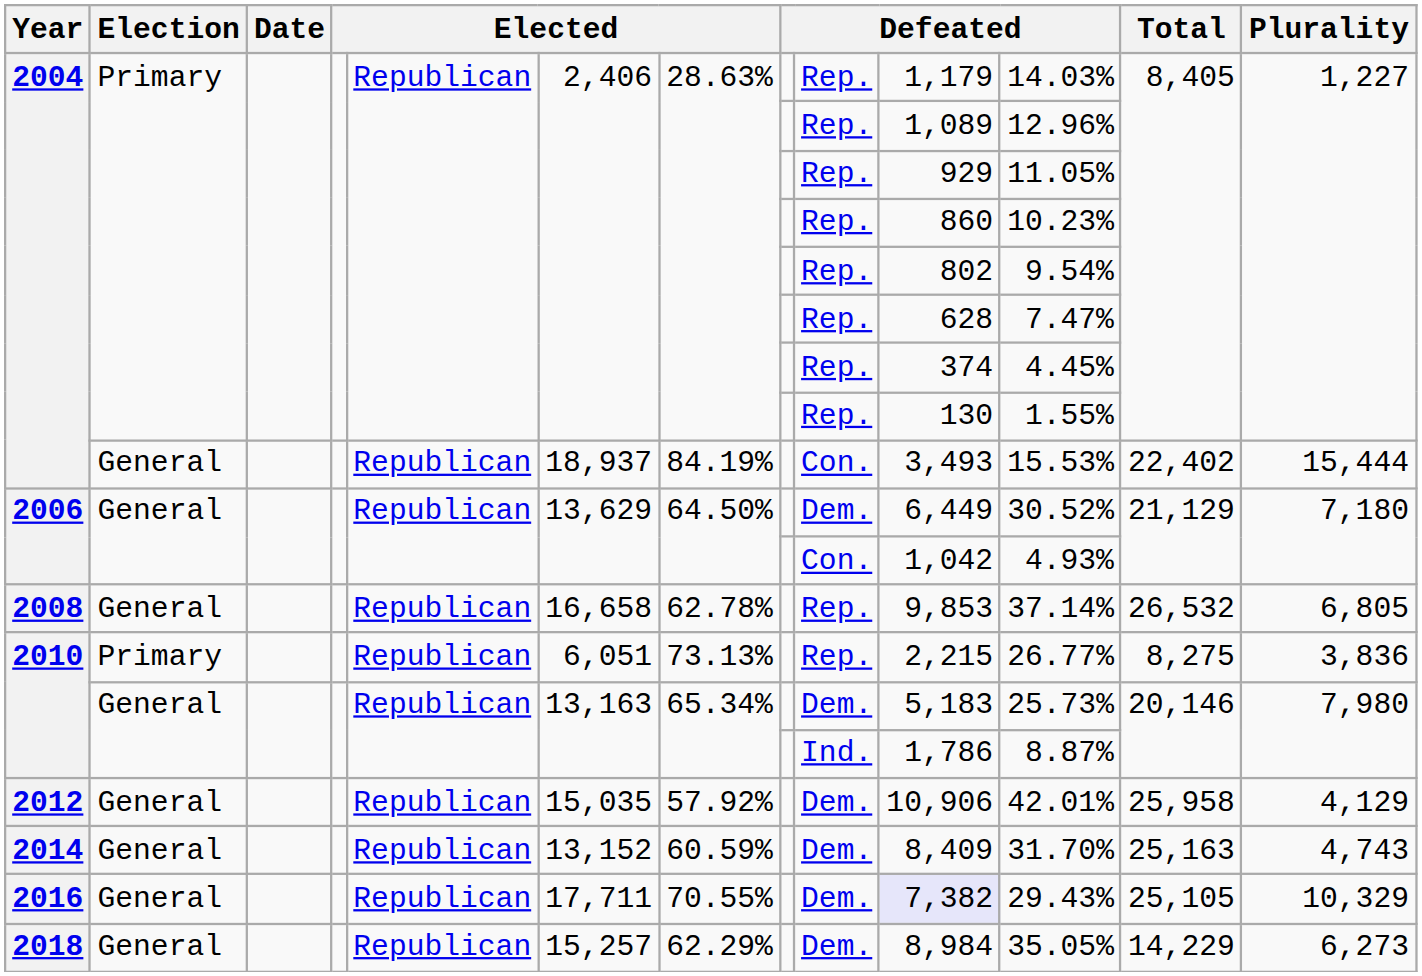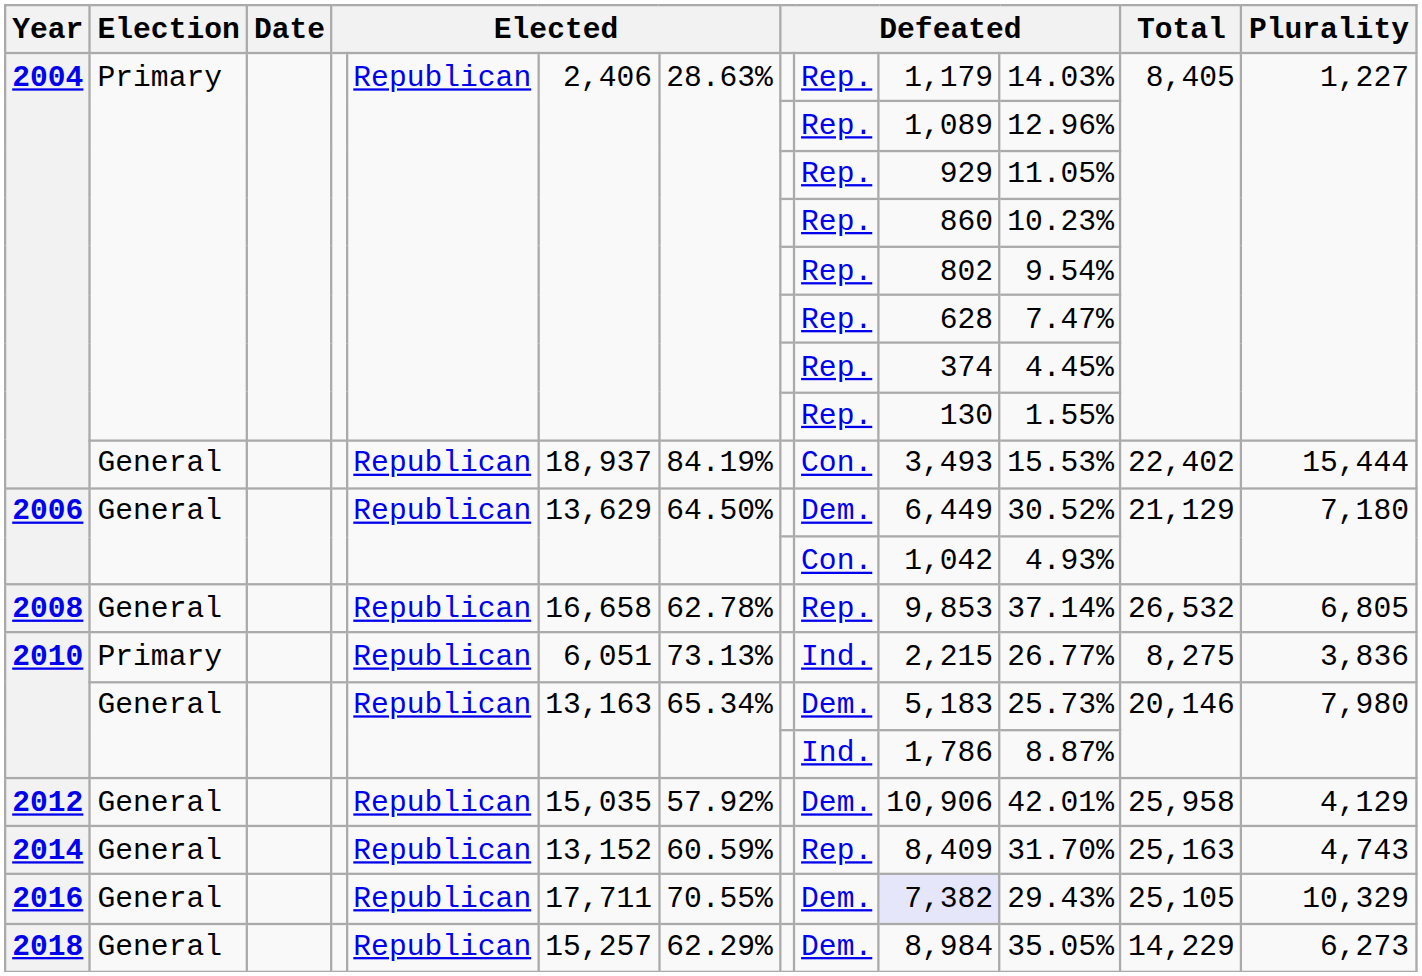 <table class=wikitable>
 <tr>
 <th>Year</th>
 <th>Election</th>
 <th>Date</th>
 <th ! colspan="4">Elected</th>
 <th ! colspan="4">Defeated</th>
 <th>Total</th>
 <th>Plurality</th>
 </tr>
 <tr>
 <th rowspan=9 valign="top"><a href='#'>2004</a></th>
 <td rowspan=8 valign="top">Primary</td>
 <td rowspan=8 valign="top"></td>
 <td rowspan=8 valign="top"></td>
 <td rowspan=8 valign="top" ><a href='#'>Republican</a></td>
 <td rowspan=8 valign="top" align="right">2,406</td>
 <td rowspan=8 valign="top" align="right">28.63%</td>
 <td valign="top"></td>
 <td valign="top" ><a href='#'>Rep.</a></td>
 <td valign="top" align="right">1,179</td>
 <td valign="top" align="right">14.03%</td>
 <td rowspan=8 valign="top" align="right">8,405</td>
 <td rowspan=8 valign="top" align="right">1,227</td>
 </tr>
 <tr>
 <td valign="top"></td>
 <td valign="top" ><a href='#'>Rep.</a></td>
 <td valign="top" align="right">1,089</td>
 <td valign="top" align="right">12.96%</td>
 </tr>
 <tr>
 <td valign="top"></td>
 <td valign="top" ><a href='#'>Rep.</a></td>
 <td valign="top" align="right">929</td>
 <td valign="top" align="right">11.05%</td>
 </tr>
 <tr>
 <td valign="top"></td>
 <td valign="top" ><a href='#'>Rep.</a></td>
 <td valign="top" align="right">860</td>
 <td valign="top" align="right">10.23%</td>
 </tr>
 <tr>
 <td valign="top"></td>
 <td valign="top" ><a href='#'>Rep.</a></td>
 <td valign="top" align="right">802</td>
 <td valign="top" align="right">9.54%</td>
 </tr>
 <tr>
 <td valign="top"></td>
 <td valign="top" ><a href='#'>Rep.</a></td>
 <td valign="top" align="right">628</td>
 <td valign="top" align="right">7.47%</td>
 </tr>
 <tr>
 <td valign="top"></td>
 <td valign="top" ><a href='#'>Rep.</a></td>
 <td valign="top" align="right">374</td>
 <td valign="top" align="right">4.45%</td>
 </tr>
 <tr>
 <td valign="top"></td>
 <td valign="top" ><a href='#'>Rep.</a></td>
 <td valign="top" align="right">130</td>
 <td valign="top" align="right">1.55%</td>
 </tr>
 <tr>
 <td valign="top">General</td>
 <td valign="top"></td>
 <td valign="top"></td>
 <td valign="top" ><a href='#'>Republican</a></td>
 <td valign="top" align="right">18,937</td>
 <td valign="top" align="right">84.19%</td>
 <td valign="top"></td>
 <td valign="top" ><a href='#'>Con.</a></td>
 <td valign="top" align="right">3,493</td>
 <td valign="top" align="right">15.53%</td>
 <td valign="top" align="right">22,402</td>
 <td valign="top" align="right">15,444</td>
 </tr>
 <tr>
 <th rowspan=2 valign="top"><a href='#'>2006</a></th>
 <td rowspan=2 valign="top">General</td>
 <td rowspan=2 valign="top"></td>
 <td rowspan=2 valign="top"></td>
 <td rowspan=2 valign="top" ><a href='#'>Republican</a></td>
 <td rowspan=2 valign="top" align="right">13,629</td>
 <td rowspan=2 valign="top" align="right">64.50%</td>
 <td valign="top"></td>
 <td valign="top" ><a href='#'>Dem.</a></td>
 <td valign="top" align="right">6,449</td>
 <td valign="top" align="right">30.52%</td>
 <td rowspan=2 valign="top" align="right">21,129</td>
 <td rowspan=2 valign="top" align="right">7,180</td>
 </tr>
 <tr>
 <td valign="top"></td>
 <td valign="top" ><a href='#'>Con.</a></td>
 <td valign="top" align="right">1,042</td>
 <td valign="top" align="right">4.93%</td>
 </tr>
 <tr>
 <th valign="top"><a href='#'>2008</a></th>
 <td valign="top">General</td>
 <td valign="top"></td>
 <td valign="top"></td>
 <td valign="top" ><a href='#'>Republican</a></td>
 <td valign="top" align="right">16,658</td>
 <td valign="top" align="right">62.78%</td>
 <td valign="top"></td>
 <td valign="top" ><a href='#'>Rep.</a></td>
 <td valign="top" align="right">9,853</td>
 <td valign="top" align="right">37.14%</td>
 <td valign="top" align="right">26,532</td>
 <td valign="top" align="right">6,805</td>
 </tr>
 <tr>
 <th rowspan=3 valign="top"><a href='#'>2010</a></th>
 <td valign="top">Primary</td>
 <td valign="top"></td>
 <td valign="top"></td>
 <td valign="top" ><a href='#'>Republican</a></td>
 <td valign="top" align="right">6,051</td>
 <td valign="top" align="right">73.13%</td>
 <td valign="top"></td>
-<td valign="top" ><a href='#'>Rep.</a></td>
+<td valign="top" ><a href='#'>Ind.</a></td>
 <td valign="top" align="right">2,215</td>
 <td valign="top" align="right">26.77%</td>
 <td valign="top" align="right">8,275</td>
 <td valign="top" align="right">3,836</td>
 </tr>
 <tr>
 <td rowspan=2 valign="top">General</td>
 <td rowspan=2 valign="top"></td>
 <td rowspan=2 valign="top"></td>
 <td rowspan=2 valign="top" ><a href='#'>Republican</a></td>
 <td rowspan=2 valign="top" align="right">13,163</td>
 <td rowspan=2 valign="top" align="right">65.34%</td>
 <td valign="top"></td>
 <td valign="top" ><a href='#'>Dem.</a></td>
 <td valign="top" align="right">5,183</td>
 <td valign="top" align="right">25.73%</td>
 <td rowspan=2 valign="top" align="right">20,146</td>
 <td rowspan=2 valign="top" align="right">7,980</td>
 </tr>
 <tr>
 <td valign="top"></td>
 <td valign="top" ><a href='#'>Ind.</a></td>
 <td valign="top" align="right">1,786</td>
 <td valign="top" align="right">8.87%</td>
 </tr>
 <tr>
 <th valign="top"><a href='#'>2012</a></th>
 <td valign="top">General</td>
 <td valign="top"></td>
 <td valign="top"></td>
 <td valign="top" ><a href='#'>Republican</a></td>
 <td valign="top" align="right">15,035</td>
 <td valign="top" align="right">57.92%</td>
 <td valign="top"></td>
 <td valign="top" ><a href='#'>Dem.</a></td>
 <td valign="top" align="right">10,906</td>
 <td valign="top" align="right">42.01%</td>
 <td valign="top" align="right">25,958</td>
 <td valign="top" align="right">4,129</td>
 </tr>
 <tr>
 <th valign="top"><a href='#'>2014</a></th>
 <td valign="top">General</td>
 <td valign="top"></td>
 <td valign="top"></td>
 <td valign="top" ><a href='#'>Republican</a></td>
 <td valign="top" align="right">13,152</td>
 <td valign="top" align="right">60.59%</td>
 <td valign="top"></td>
-<td valign="top" ><a href='#'>Dem.</a></td>
+<td valign="top" ><a href='#'>Rep.</a></td>
 <td valign="top" align="right">8,409</td>
 <td valign="top" align="right">31.70%</td>
 <td valign="top" align="right">25,163</td>
 <td valign="top" align="right">4,743</td>
 </tr>
 <tr>
 <th valign="top"><a href='#'>2016</a></th>
 <td valign="top">General</td>
 <td valign="top"></td>
 <td valign="top"></td>
 <td valign="top" ><a href='#'>Republican</a></td>
 <td valign="top" align="right">17,711</td>
 <td valign="top" align="right">70.55%</td>
 <td valign="top"></td>
 <td valign="top" ><a href='#'>Dem.</a></td>
 <td valign="top" align="right" style="background: lavender;">7,382</td>
 <td valign="top" align="right">29.43%</td>
 <td valign="top" align="right">25,105</td>
 <td valign="top" align="right">10,329</td>
 </tr>
 <tr>
 <th valign="top"><a href='#'>2018</a></th>
 <td valign="top">General</td>
 <td valign="top"></td>
 <td valign="top"></td>
 <td valign="top" ><a href='#'>Republican</a></td>
 <td valign="top" align="right">15,257</td>
 <td valign="top" align="right">62.29%</td>
 <td valign="top"></td>
 <td valign="top" ><a href='#'>Dem.</a></td>
 <td valign="top" align="right">8,984</td>
 <td valign="top" align="right">35.05%</td>
 <td valign="top" align="right">14,229</td>
 <td valign="top" align="right">6,273</td>
 </tr>
 </table>
